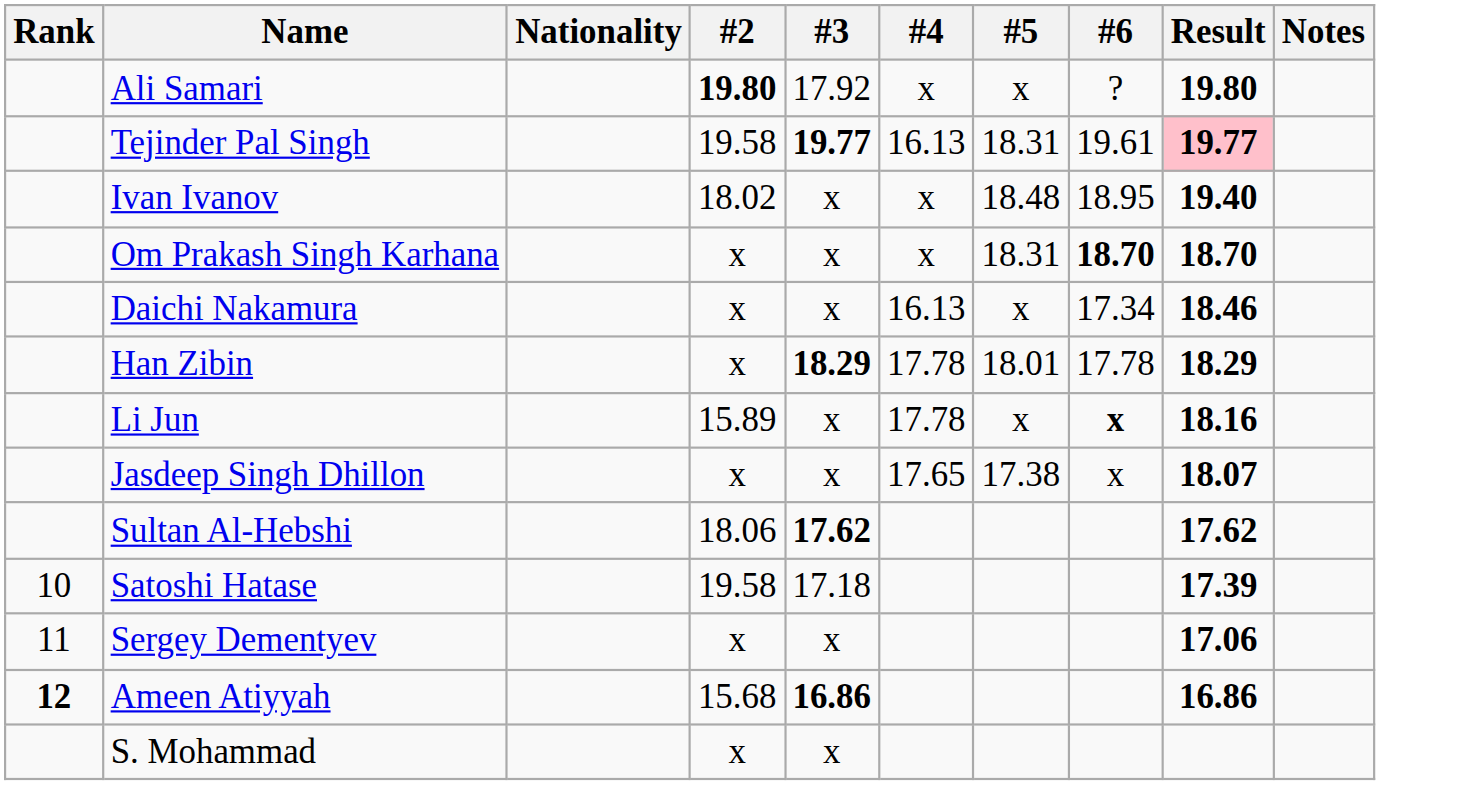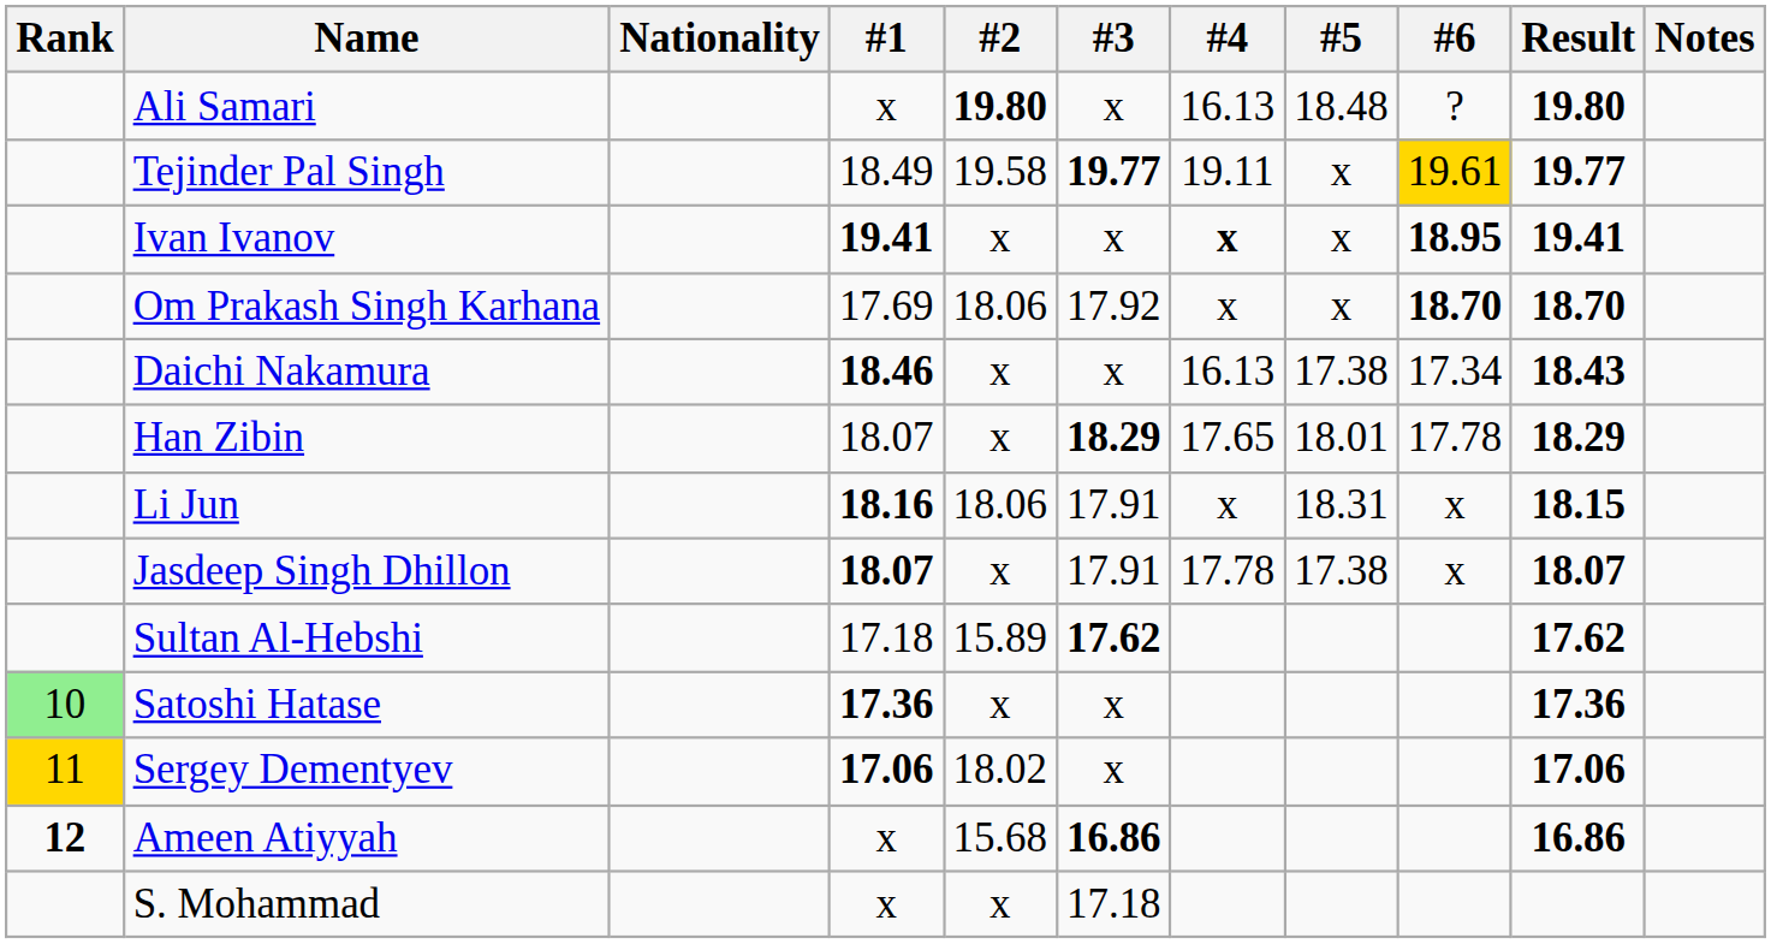 <table class="wikitable sortable" style="text-align:center">
 <tr>
 <th>Rank</th>
 <th>Name</th>
 <th>Nationality</th>
+<th>#1</th>
 <th>#2</th>
 <th>#3</th>
 <th>#4</th>
 <th>#5</th>
 <th>#6</th>
 <th>Result</th>
 <th>Notes</th>
 </tr>
 <tr>
 <td></td>
 <td align=left><a href='#'>Ali Samari</a></td>
 <td align=left></td>
+<td>x</td>
 <td><strong>19.80</strong></td>
-<td>17.92</td>
 <td>x</td>
-<td>x</td>
+<td>16.13</td>
+<td>18.48</td>
 <td>?</td>
 <td><strong>19.80</strong></td>
 <td></td>
 </tr>
 <tr>
 <td></td>
 <td align=left><a href='#'>Tejinder Pal Singh</a></td>
 <td align=left></td>
+<td>18.49</td>
 <td>19.58</td>
 <td><strong>19.77</strong></td>
-<td>16.13</td>
-<td>18.31</td>
-<td>19.61</td>
-<td style="background: pink;"><strong>19.77</strong></td>
+<td>19.11</td>
+<td>x</td>
+<td style="background: gold;">19.61</td>
+<td><strong>19.77</strong></td>
 <td></td>
 </tr>
 <tr>
 <td></td>
 <td align=left><a href='#'>Ivan Ivanov</a></td>
 <td align=left></td>
-<td>18.02</td>
+<td><strong>19.41</strong></td>
 <td>x</td>
 <td>x</td>
-<td>18.48</td>
-<td>18.95</td>
-<td><strong>19.40</strong></td>
+<td><strong>x</strong></td>
+<td>x</td>
+<td><strong>18.95</strong></td>
+<td><strong>19.41</strong></td>
 <td></td>
 </tr>
 <tr>
 <td></td>
 <td align=left><a href='#'>Om Prakash Singh Karhana</a></td>
 <td align=left></td>
+<td>17.69</td>
+<td>18.06</td>
+<td>17.92</td>
 <td>x</td>
 <td>x</td>
-<td>x</td>
-<td>18.31</td>
 <td><strong>18.70</strong></td>
 <td><strong>18.70</strong></td>
 <td></td>
 </tr>
 <tr>
 <td></td>
 <td align=left><a href='#'>Daichi Nakamura</a></td>
 <td align=left></td>
+<td><strong>18.46</strong></td>
 <td>x</td>
 <td>x</td>
 <td>16.13</td>
-<td>x</td>
+<td>17.38</td>
 <td>17.34</td>
-<td><strong>18.46</strong></td>
+<td><strong>18.43</strong></td>
 <td></td>
 </tr>
 <tr>
 <td></td>
 <td align=left><a href='#'>Han Zibin</a></td>
 <td align=left></td>
+<td>18.07</td>
 <td>x</td>
 <td><strong>18.29</strong></td>
-<td>17.78</td>
+<td>17.65</td>
 <td>18.01</td>
 <td>17.78</td>
 <td><strong>18.29</strong></td>
 <td></td>
 </tr>
 <tr>
 <td></td>
 <td align=left><a href='#'>Li Jun</a></td>
 <td align=left></td>
-<td>15.89</td>
+<td><strong>18.16</strong></td>
+<td>18.06</td>
+<td>17.91</td>
 <td>x</td>
-<td>17.78</td>
+<td>18.31</td>
 <td>x</td>
-<td><strong>x</strong></td>
-<td><strong>18.16</strong></td>
+<td><strong>18.15</strong></td>
 <td></td>
 </tr>
 <tr>
 <td></td>
 <td align=left><a href='#'>Jasdeep Singh Dhillon</a></td>
 <td align=left></td>
+<td><strong>18.07</strong></td>
 <td>x</td>
-<td>x</td>
-<td>17.65</td>
+<td>17.91</td>
+<td>17.78</td>
 <td>17.38</td>
 <td>x</td>
 <td><strong>18.07</strong></td>
 <td></td>
 </tr>
 <tr>
 <td></td>
 <td align=left><a href='#'>Sultan Al-Hebshi</a></td>
 <td align=left></td>
-<td>18.06</td>
+<td>17.18</td>
+<td>15.89</td>
 <td><strong>17.62</strong></td>
 <td></td>
 <td></td>
 <td></td>
 <td><strong>17.62</strong></td>
 <td></td>
 </tr>
 <tr>
-<td>10</td>
+<td style="background: lightgreen;">10</td>
 <td align=left><a href='#'>Satoshi Hatase</a></td>
 <td align=left></td>
-<td>19.58</td>
-<td>17.18</td>
+<td><strong>17.36</strong></td>
+<td>x</td>
+<td>x</td>
 <td></td>
 <td></td>
 <td></td>
-<td><strong>17.39</strong></td>
+<td><strong>17.36</strong></td>
 <td></td>
 </tr>
 <tr>
-<td>11</td>
+<td style="background: gold;">11</td>
 <td align=left><a href='#'>Sergey Dementyev</a></td>
 <td align=left></td>
-<td>x</td>
+<td><strong>17.06</strong></td>
+<td>18.02</td>
 <td>x</td>
 <td></td>
 <td></td>
 <td></td>
 <td><strong>17.06</strong></td>
 <td></td>
 </tr>
 <tr>
 <td><strong>12</strong></td>
 <td align=left><a href='#'>Ameen Atiyyah</a></td>
 <td align=left></td>
+<td>x</td>
 <td>15.68</td>
 <td><strong>16.86</strong></td>
 <td></td>
 <td></td>
 <td></td>
 <td><strong>16.86</strong></td>
 <td></td>
 </tr>
 <tr>
 <td></td>
 <td align=left>S. Mohammad</td>
 <td align=left></td>
 <td>x</td>
 <td>x</td>
+<td>17.18</td>
 <td></td>
 <td></td>
 <td></td>
 <td><strong></strong></td>
 <td></td>
 </tr>
 </table>
